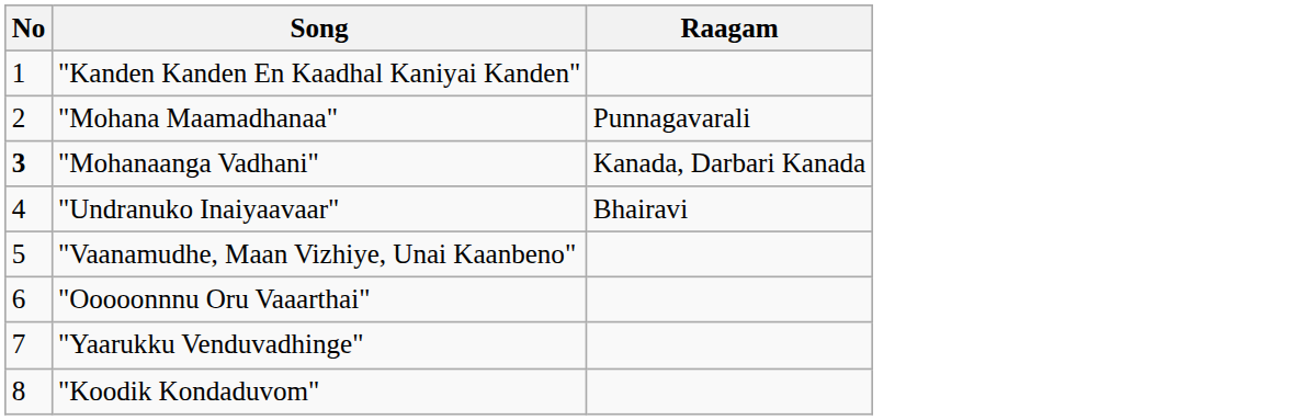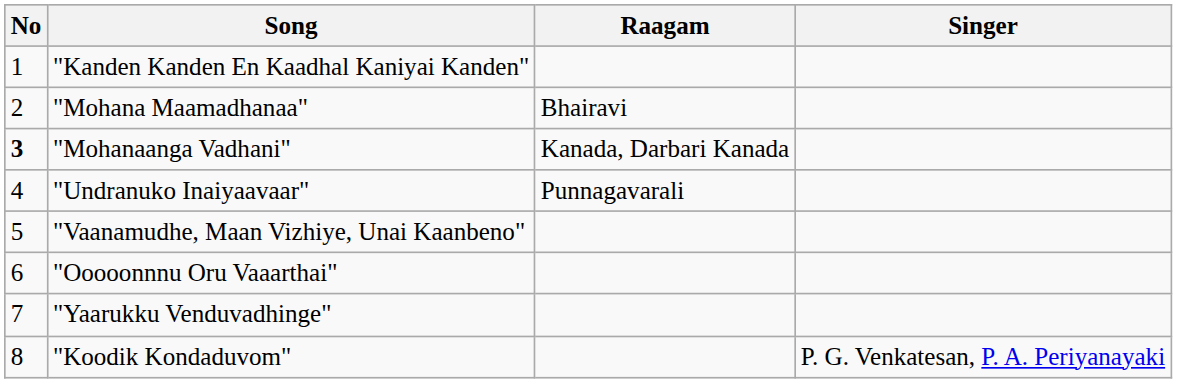 <table class="wikitable tracklist" style="font-size:95%;">
 <tr>
 <th>No</th>
 <th>Song</th>
 <th>Raagam</th>
+<th>Singer</th>
 </tr>
 <tr>
 <td>1</td>
 <td>"Kanden Kanden En Kaadhal Kaniyai Kanden"</td>
 <td></td>
+<td></td>
 </tr>
 <tr>
 <td>2</td>
 <td>"Mohana Maamadhanaa"</td>
-<td>Punnagavarali</td>
+<td>Bhairavi</td>
+<td></td>
 </tr>
 <tr>
 <td><strong>3</strong></td>
 <td>"Mohanaanga Vadhani"</td>
 <td>Kanada,  Darbari Kanada</td>
+<td></td>
 </tr>
 <tr>
 <td>4</td>
 <td>"Undranuko Inaiyaavaar"</td>
-<td>Bhairavi</td>
+<td>Punnagavarali</td>
+<td></td>
 </tr>
 <tr>
 <td>5</td>
 <td>"Vaanamudhe, Maan Vizhiye, Unai Kaanbeno"</td>
+<td></td>
 <td></td>
 </tr>
 <tr>
 <td>6</td>
 <td>"Ooooonnnu Oru Vaaarthai"</td>
 <td></td>
+<td></td>
 </tr>
 <tr>
 <td>7</td>
 <td>"Yaarukku Venduvadhinge"</td>
+<td></td>
 <td></td>
 </tr>
 <tr>
 <td>8</td>
 <td>"Koodik Kondaduvom"</td>
 <td></td>
+<td>P. G. Venkatesan, <a href='#'>P. A. Periyanayaki</a></td>
 </tr>
 </table>
